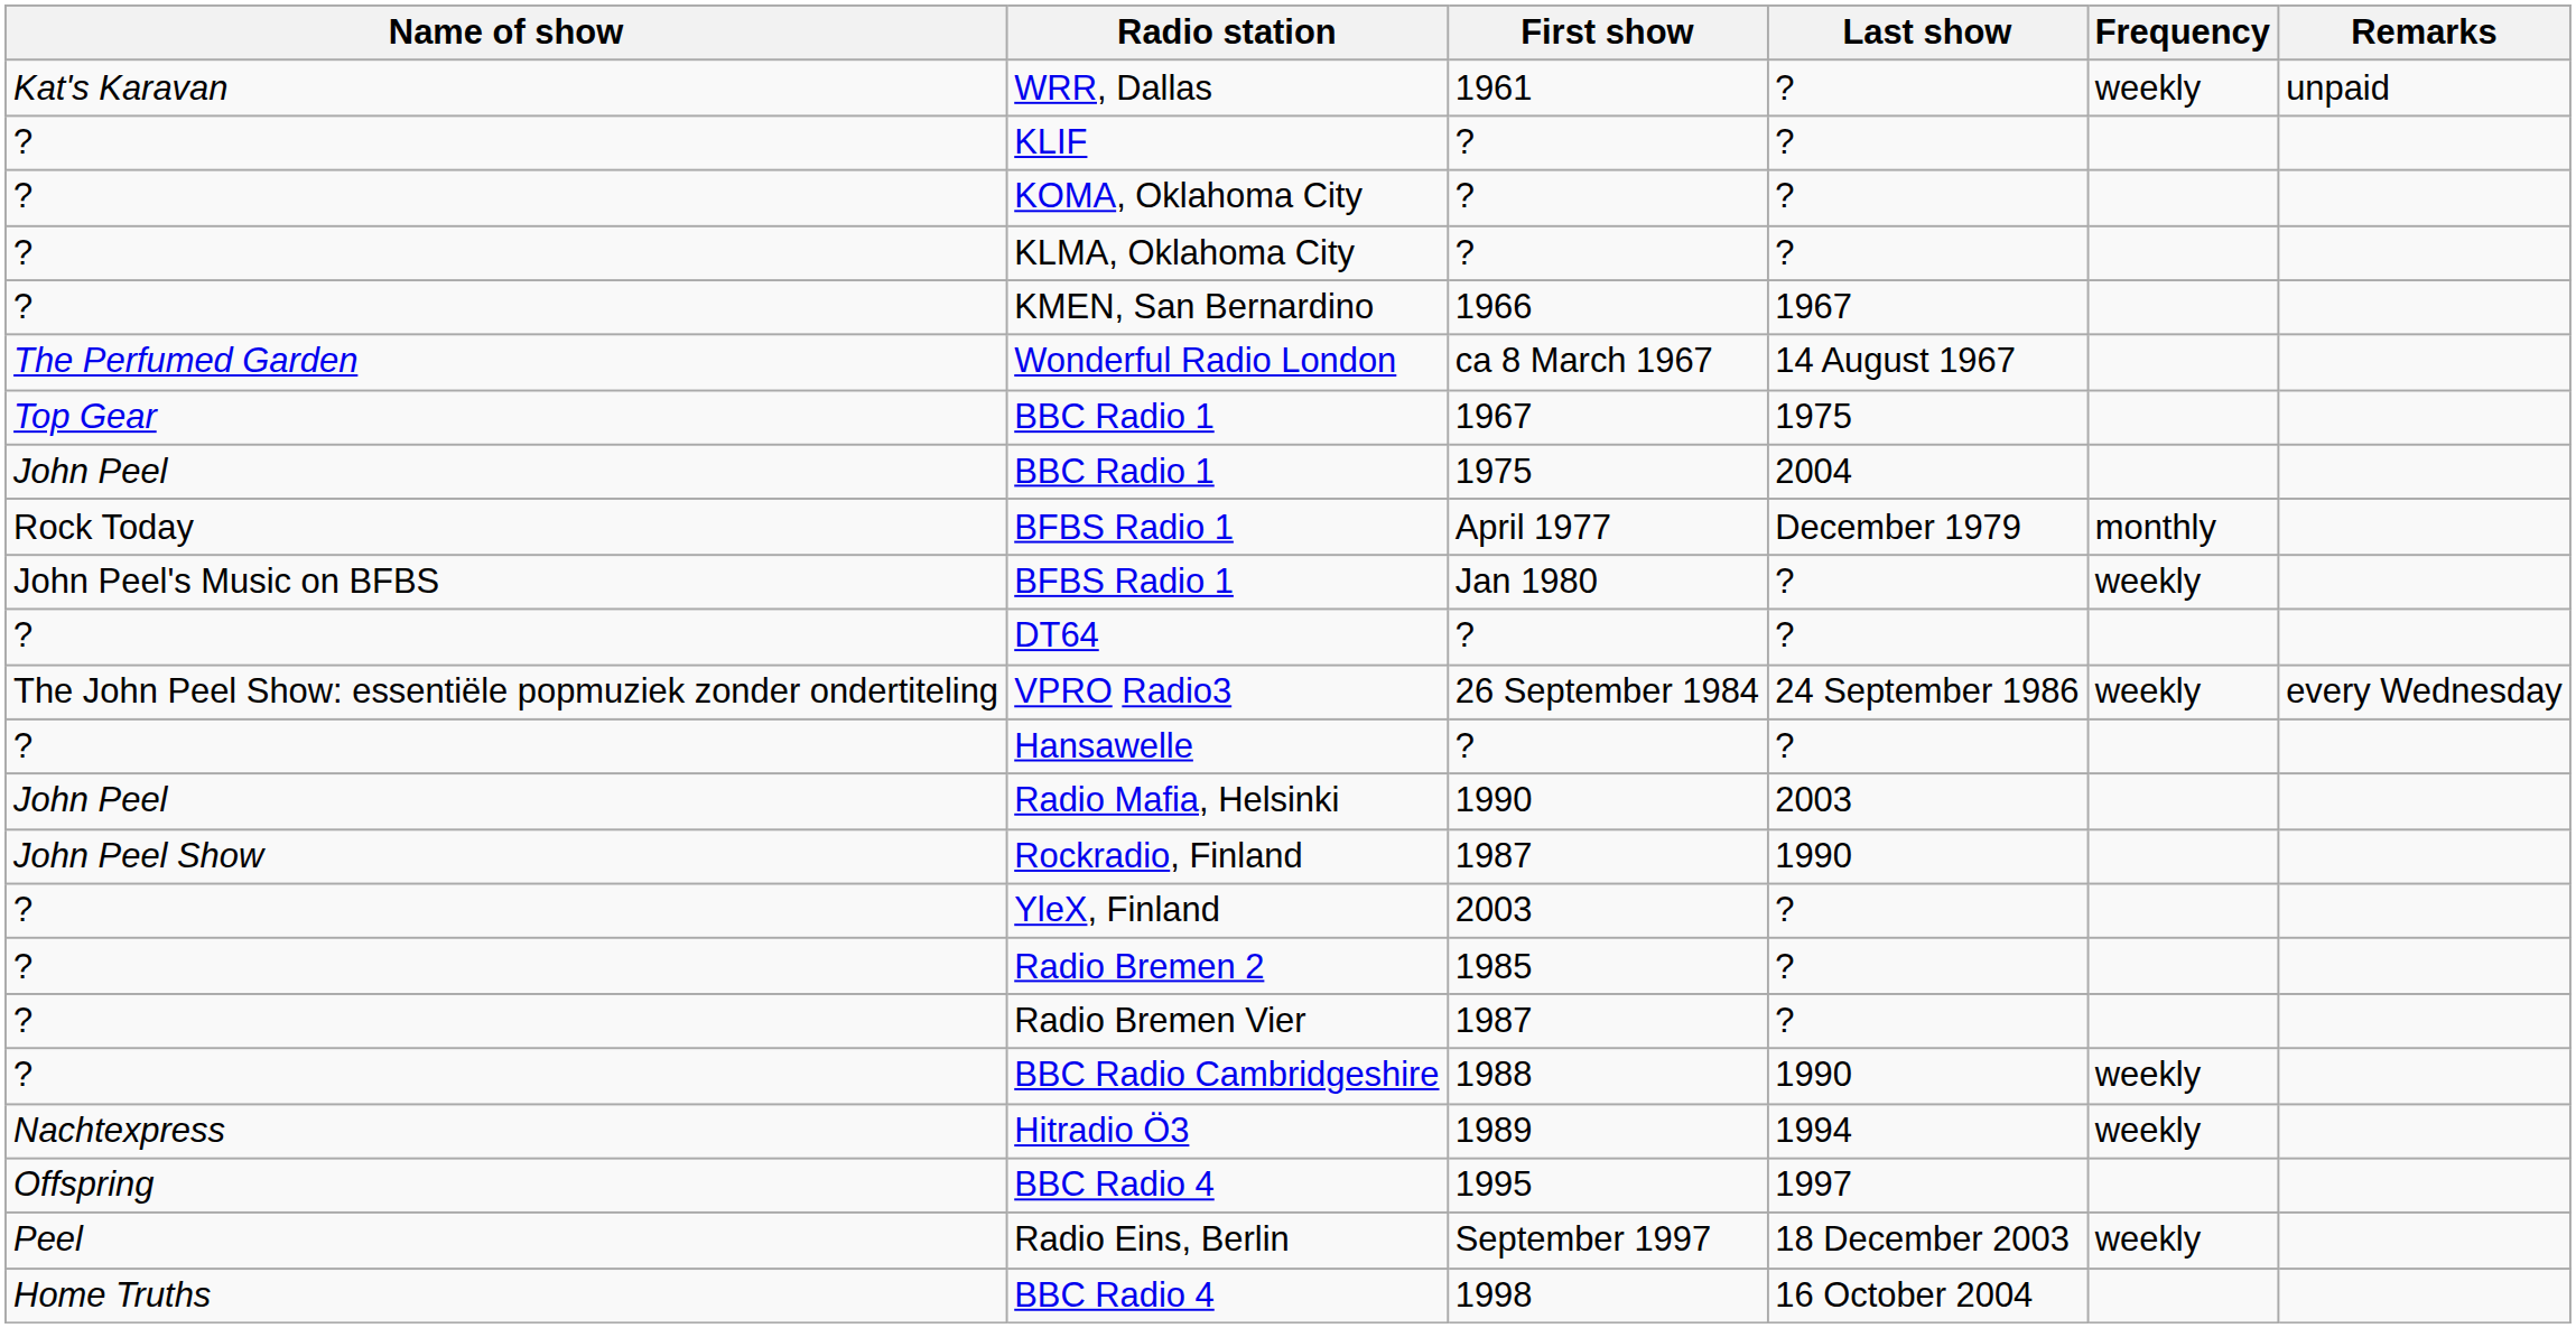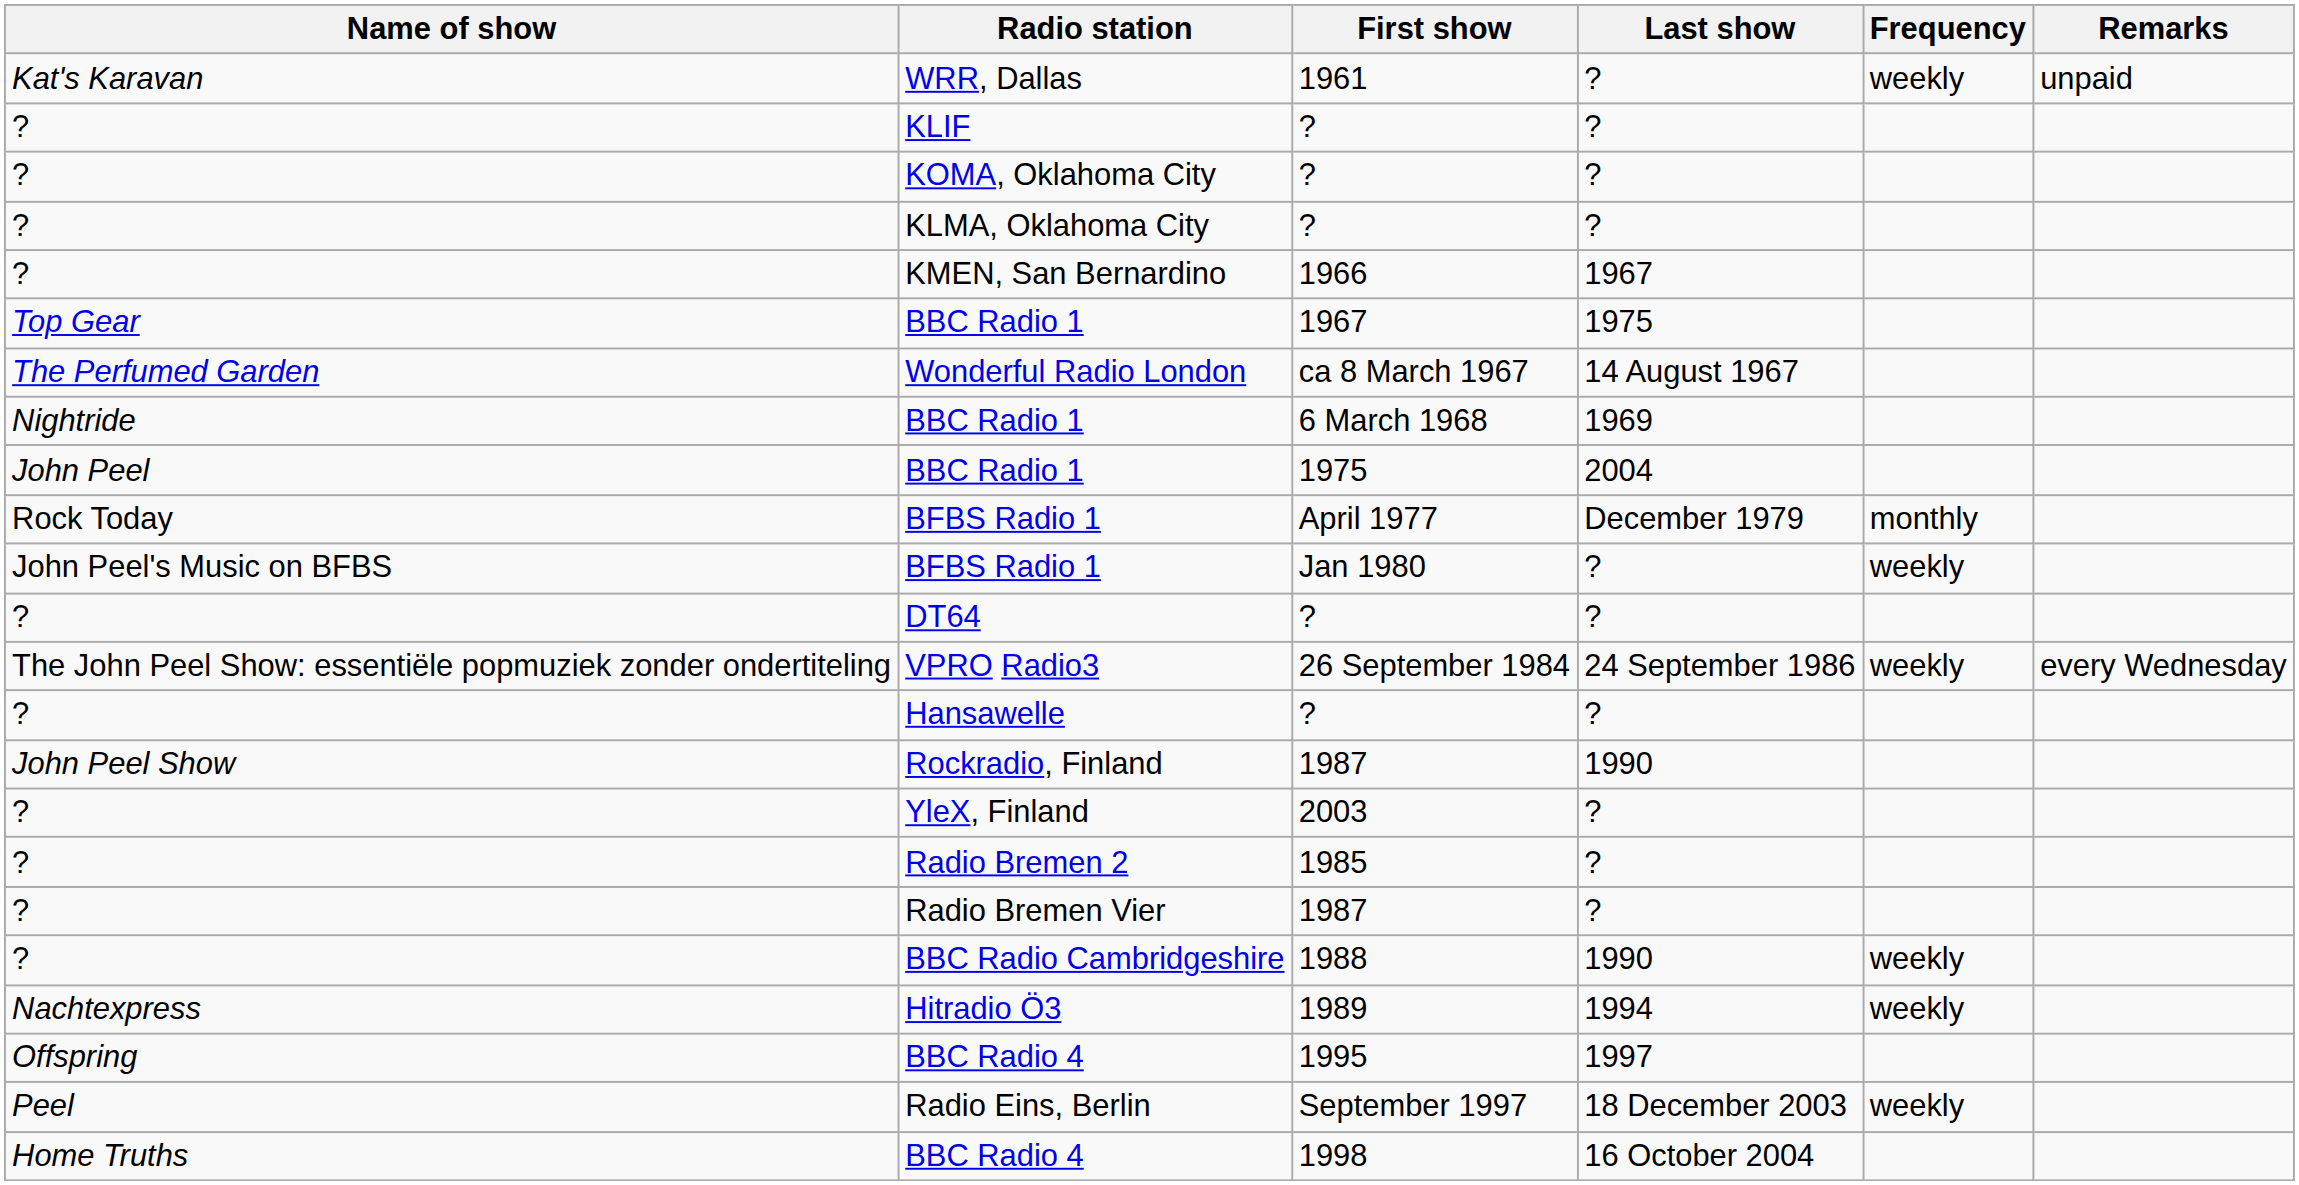 <table class="wikitable sortable">
 <tr>
 <th>Name of show</th>
 <th>Radio station</th>
 <th>First show</th>
 <th>Last show</th>
 <th>Frequency</th>
 <th>Remarks</th>
 </tr>
 <tr valign="top">
 <td><em>Kat's Karavan</em></td>
 <td><a href='#'>WRR</a>, Dallas</td>
 <td>1961</td>
 <td>?</td>
 <td>weekly</td>
 <td>unpaid</td>
 </tr>
 <tr valign="top">
 <td>?</td>
 <td><a href='#'>KLIF</a></td>
 <td>?</td>
 <td>?</td>
 <td></td>
 <td></td>
 </tr>
 <tr valign="top">
 <td>?</td>
 <td><a href='#'>KOMA</a>, Oklahoma City</td>
 <td>?</td>
 <td>?</td>
 <td></td>
 <td></td>
 </tr>
 <tr valign="top">
 <td>?</td>
 <td>KLMA, Oklahoma City</td>
 <td>?</td>
 <td>?</td>
 <td></td>
 <td></td>
 </tr>
 <tr valign="top">
 <td>?</td>
 <td>KMEN, San Bernardino</td>
 <td>1966</td>
 <td>1967</td>
 <td></td>
 <td></td>
 </tr>
 <tr valign="top">
+<td><a href='#'><em>Top Gear</em></a></td>
+<td><a href='#'>BBC Radio 1</a></td>
+<td>1967</td>
+<td>1975</td>
+<td></td>
+<td></td>
+</tr>
+<tr valign="top">
 <td><em><a href='#'>The Perfumed Garden</a></em></td>
 <td><a href='#'>Wonderful Radio London</a></td>
 <td>ca 8 March 1967</td>
 <td>14 August 1967</td>
 <td></td>
 <td></td>
 </tr>
 <tr valign="top">
-<td><a href='#'><em>Top Gear</em></a></td>
+<td><em>Nightride</em></td>
 <td><a href='#'>BBC Radio 1</a></td>
-<td>1967</td>
-<td>1975</td>
+<td>6 March 1968</td>
+<td>1969</td>
 <td></td>
 <td></td>
 </tr>
 <tr valign="top">
 <td><em>John Peel</em></td>
 <td><a href='#'>BBC Radio 1</a></td>
 <td>1975</td>
 <td>2004</td>
 <td></td>
 <td></td>
 </tr>
 <tr valign="top">
 <td>Rock Today</td>
 <td><a href='#'>BFBS Radio 1</a></td>
 <td>April 1977</td>
 <td>December 1979</td>
 <td>monthly</td>
 <td></td>
 </tr>
 <tr valign="top">
 <td>John Peel's Music on BFBS</td>
 <td><a href='#'>BFBS Radio 1</a></td>
 <td>Jan 1980</td>
 <td>?</td>
 <td>weekly</td>
 <td></td>
 </tr>
 <tr valign="top">
 <td>?</td>
 <td><a href='#'>DT64</a></td>
 <td>?</td>
 <td>?</td>
 <td></td>
 <td></td>
 </tr>
 <tr valign="top">
 <td>The John Peel Show: essentiële popmuziek zonder ondertiteling</td>
 <td><a href='#'>VPRO</a> <a href='#'>Radio3</a></td>
 <td>26 September 1984</td>
 <td>24 September 1986</td>
 <td>weekly</td>
 <td>every Wednesday</td>
 </tr>
 <tr valign="top">
 <td>?</td>
 <td><a href='#'>Hansawelle</a></td>
 <td>?</td>
 <td>?</td>
-<td></td>
-<td></td>
-</tr>
-<tr valign="top">
-<td><em>John Peel</em></td>
-<td><a href='#'>Radio Mafia</a>, Helsinki</td>
-<td>1990</td>
-<td>2003</td>
 <td></td>
 <td></td>
 </tr>
 <tr valign="top">
 <td><em>John Peel Show</em></td>
 <td><a href='#'>Rockradio</a>, Finland</td>
 <td>1987</td>
 <td>1990</td>
 <td></td>
 <td></td>
 </tr>
 <tr valign="top">
 <td>?</td>
 <td><a href='#'>YleX</a>, Finland</td>
 <td>2003</td>
 <td>?</td>
 <td></td>
 <td></td>
 </tr>
 <tr valign="top">
 <td>?</td>
 <td><a href='#'>Radio Bremen 2</a></td>
 <td>1985</td>
 <td>?</td>
 <td></td>
 <td></td>
 </tr>
 <tr valign="top">
 <td>?</td>
 <td>Radio Bremen Vier</td>
 <td>1987</td>
 <td>?</td>
 <td></td>
 <td></td>
 </tr>
 <tr valign="top">
 <td>?</td>
 <td><a href='#'>BBC Radio Cambridgeshire</a></td>
 <td>1988</td>
 <td>1990</td>
 <td>weekly</td>
 <td></td>
 </tr>
 <tr valign="top">
 <td><em>Nachtexpress</em></td>
 <td><a href='#'>Hitradio Ö3</a></td>
 <td>1989</td>
 <td>1994</td>
 <td>weekly</td>
 <td></td>
 </tr>
 <tr valign="top">
 <td><em>Offspring</em></td>
 <td><a href='#'>BBC Radio 4</a></td>
 <td>1995</td>
 <td>1997</td>
 <td></td>
 <td></td>
 </tr>
 <tr valign="top">
 <td><em>Peel</em></td>
 <td>Radio Eins, Berlin</td>
 <td>September 1997</td>
 <td>18 December 2003</td>
 <td>weekly</td>
 <td></td>
 </tr>
 <tr valign="top">
 <td><em>Home Truths</em></td>
 <td><a href='#'>BBC Radio 4</a></td>
 <td>1998</td>
 <td>16 October 2004</td>
 <td></td>
 <td></td>
 </tr>
 </table>
